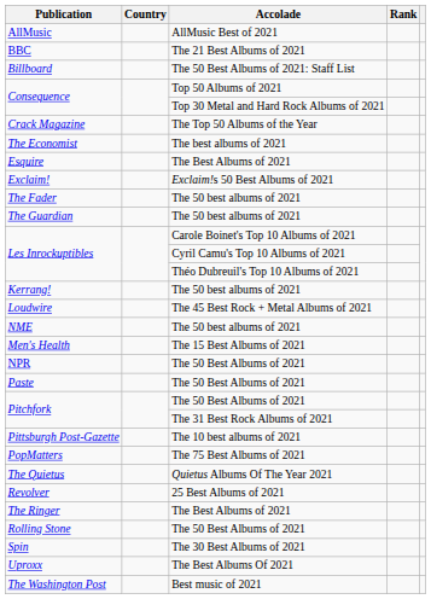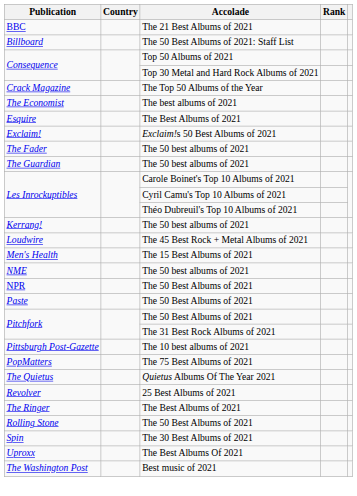 <table class="sortable wikitable">
 <tr>
 <th>Publication</th>
 <th>Country</th>
 <th>Accolade</th>
 <th>Rank</th>
 <th class="unsortable"></th>
-</tr>
-<tr>
-<td><a href='#'>AllMusic</a></td>
-<td></td>
-<td>AllMusic Best of 2021</td>
-<td></td>
-<td></td>
 </tr>
 <tr>
 <td><a href='#'>BBC</a></td>
 <td></td>
 <td>The 21 Best Albums of 2021</td>
 <td></td>
 <td></td>
 </tr>
 <tr>
 <td><em><a href='#'>Billboard</a></em></td>
 <td></td>
 <td>The 50 Best Albums of 2021: Staff List</td>
 <td></td>
 <td></td>
 </tr>
 <tr>
 <td scope="row" rowspan="2"><em><a href='#'>Consequence</a></em></td>
 <td rowspan="2"></td>
 <td>Top 50 Albums of 2021</td>
 <td></td>
 <td></td>
 </tr>
 <tr>
 <td>Top 30 Metal and Hard Rock Albums of 2021</td>
 <td></td>
 <td></td>
 </tr>
 <tr>
 <td><em><a href='#'>Crack Magazine</a></em></td>
 <td></td>
 <td>The Top 50 Albums of the Year</td>
 <td></td>
 <td></td>
 </tr>
 <tr>
 <td><em><a href='#'>The Economist</a></em></td>
 <td></td>
 <td>The best albums of 2021</td>
 <td></td>
 <td></td>
 </tr>
 <tr>
 <td><em><a href='#'>Esquire</a></em></td>
 <td></td>
 <td>The Best Albums of 2021</td>
 <td></td>
 <td></td>
 </tr>
 <tr>
 <td><em><a href='#'>Exclaim!</a></em></td>
 <td></td>
 <td><em>Exclaim!</em>s 50 Best Albums of 2021</td>
 <td></td>
 <td></td>
 </tr>
 <tr>
 <td><em><a href='#'>The Fader</a></em></td>
 <td></td>
 <td>The 50 best albums of 2021</td>
 <td></td>
 <td></td>
 </tr>
 <tr>
 <td><em><a href='#'>The Guardian</a></em></td>
 <td></td>
 <td>The 50 best albums of 2021</td>
 <td></td>
 <td></td>
 </tr>
 <tr>
 <td scope="row" rowspan="3"><em><a href='#'>Les Inrockuptibles</a></em></td>
 <td rowspan="3"></td>
 <td>Carole Boinet's Top 10 Albums of 2021</td>
 <td></td>
 <td rowspan="3"></td>
 </tr>
 <tr>
 <td>Cyril Camu's Top 10 Albums of 2021</td>
 <td></td>
 </tr>
 <tr>
 <td>Théo Dubreuil's Top 10 Albums of 2021</td>
 <td></td>
 </tr>
 <tr>
 <td><em><a href='#'>Kerrang!</a></em></td>
 <td></td>
 <td>The 50 best albums of 2021</td>
 <td></td>
 <td></td>
 </tr>
 <tr>
 <td><em><a href='#'>Loudwire</a></em></td>
 <td></td>
 <td>The 45 Best Rock + Metal Albums of 2021</td>
 <td></td>
 <td></td>
 </tr>
 <tr>
-<td><em><a href='#'>NME</a></em></td>
+<td><em><a href='#'>Men's Health</a></em></td>
 <td></td>
-<td>The 50 best albums of 2021</td>
+<td>The 15 Best Albums of 2021</td>
 <td></td>
 <td></td>
 </tr>
 <tr>
-<td><em><a href='#'>Men's Health</a></em></td>
+<td><em><a href='#'>NME</a></em></td>
 <td></td>
-<td>The 15 Best Albums of 2021</td>
+<td>The 50 best albums of 2021</td>
 <td></td>
 <td></td>
 </tr>
 <tr>
 <td><a href='#'>NPR</a></td>
 <td></td>
 <td>The 50 Best Albums of 2021</td>
 <td></td>
 <td></td>
 </tr>
 <tr>
 <td><em><a href='#'>Paste</a></em></td>
 <td></td>
 <td>The 50 Best Albums of 2021</td>
 <td></td>
 <td></td>
 </tr>
 <tr>
 <td scope="row" rowspan="2"><em><a href='#'>Pitchfork</a></em></td>
 <td rowspan="2"></td>
 <td>The 50 Best Albums of 2021</td>
 <td></td>
 <td></td>
 </tr>
 <tr>
 <td>The 31 Best Rock Albums of 2021</td>
 <td></td>
 <td></td>
 </tr>
 <tr>
 <td><em><a href='#'>Pittsburgh Post-Gazette</a></em></td>
 <td></td>
 <td>The 10 best albums of 2021</td>
 <td></td>
 <td></td>
 </tr>
 <tr>
 <td><em><a href='#'>PopMatters</a></em></td>
 <td></td>
 <td>The 75 Best Albums of 2021</td>
 <td></td>
 <td></td>
 </tr>
 <tr>
 <td><em><a href='#'>The Quietus</a></em></td>
 <td></td>
 <td><em>Quietus</em> Albums Of The Year 2021</td>
 <td></td>
 <td></td>
 </tr>
 <tr>
 <td><em><a href='#'>Revolver</a></em></td>
 <td></td>
 <td>25 Best Albums of 2021</td>
 <td></td>
 <td></td>
 </tr>
 <tr>
 <td><em><a href='#'>The Ringer</a></em></td>
 <td></td>
 <td>The Best Albums of 2021</td>
 <td></td>
 <td></td>
 </tr>
 <tr>
 <td><em><a href='#'>Rolling Stone</a></em></td>
 <td></td>
 <td>The 50 Best Albums of 2021</td>
 <td></td>
 <td></td>
 </tr>
 <tr>
 <td><em><a href='#'>Spin</a></em></td>
 <td></td>
 <td>The 30 Best Albums of 2021</td>
 <td></td>
 <td></td>
 </tr>
 <tr>
 <td><em><a href='#'>Uproxx</a></em></td>
 <td></td>
 <td>The Best Albums Of 2021</td>
 <td></td>
 <td></td>
 </tr>
 <tr>
 <td><em><a href='#'>The Washington Post</a></em></td>
 <td></td>
 <td>Best music of 2021</td>
 <td></td>
 <td></td>
 </tr>
 </table>
